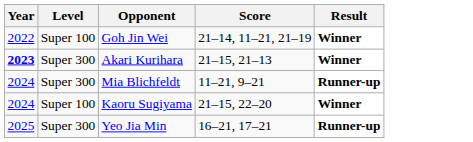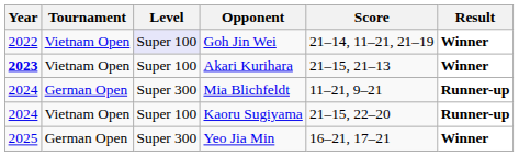 <table class="sortable wikitable" style="font-size: 90%;">
 <tr>
 <th>Year</th>
+<th>Tournament</th>
 <th>Level</th>
 <th>Opponent</th>
 <th>Score</th>
 <th>Result</th>
 </tr>
 <tr>
 <td align="center"><a href='#'>2022</a></td>
-<td align="left">Super 100</td>
+<td align="left"><a href='#'>Vietnam Open</a></td>
+<td align="left" style="background: lavender;">Super 100</td>
 <td align="left"> <a href='#'>Goh Jin Wei</a></td>
 <td align="left">21–14, 11–21, 21–19</td>
 <td style="text-align:left; background:white "> <strong>Winner</strong></td>
 </tr>
 <tr>
 <td align="center"><strong><a href='#'>2023</a></strong></td>
-<td align="left">Super 300</td>
+<td align="left">Vietnam Open</td>
+<td align="left">Super 100</td>
 <td align="left"> <a href='#'>Akari Kurihara</a></td>
 <td align="left">21–15, 21–13</td>
 <td style="text-align:left; background:white "> <strong>Winner</strong></td>
 </tr>
 <tr>
 <td align="center"><a href='#'>2024</a></td>
+<td align="left"><a href='#'>German Open</a></td>
 <td align="left">Super 300</td>
 <td align="left"> <a href='#'>Mia Blichfeldt</a></td>
 <td align="left">11–21, 9–21</td>
 <td style="text-align:left; background:white"> <strong>Runner-up</strong></td>
 </tr>
 <tr>
 <td align="center"><a href='#'>2024</a></td>
+<td align="left">Vietnam Open</td>
 <td align="left">Super 100</td>
 <td align="left"> <a href='#'>Kaoru Sugiyama</a></td>
 <td align="left">21–15, 22–20</td>
-<td style="text-align:left; background:white"> <strong>Winner</strong></td>
+<td style="text-align:left; background:white"> <strong>Runner-up</strong></td>
 </tr>
 <tr>
 <td align="center"><a href='#'>2025</a></td>
+<td align="left">German Open</td>
 <td align="left">Super 300</td>
 <td align="left"> <a href='#'>Yeo Jia Min</a></td>
 <td align="left">16–21, 17–21</td>
-<td style="text-align:left; background:white"> <strong>Runner-up</strong></td>
+<td style="text-align:left; background:white"> <strong>Winner</strong></td>
 </tr>
 </table>
